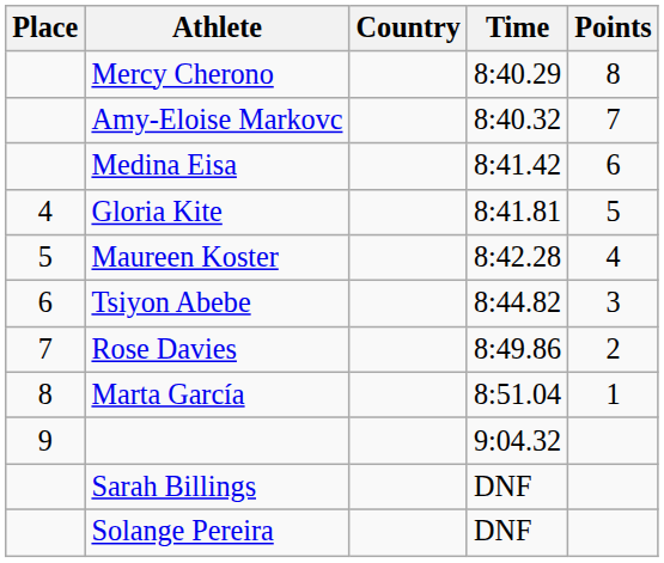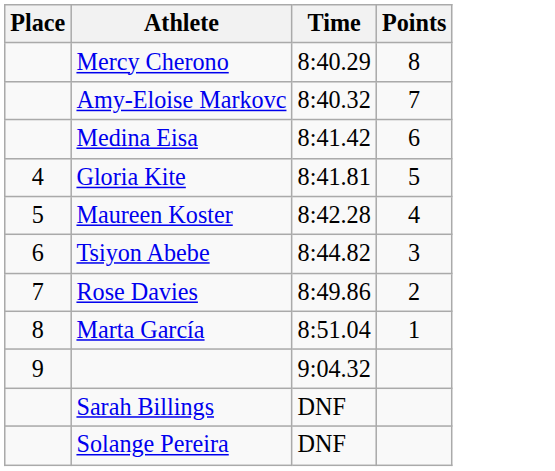 <table class="wikitable">
 <tr>
 <th>Place</th>
 <th>Athlete</th>
-<th>Country</th>
 <th>Time</th>
 <th>Points</th>
 </tr>
 <tr>
 <td align=center></td>
 <td><a href='#'>Mercy Cherono</a></td>
-<td></td>
 <td>8:40.29</td>
 <td align=center>8</td>
 </tr>
 <tr>
 <td align=center></td>
 <td><a href='#'>Amy-Eloise Markovc</a></td>
-<td></td>
 <td>8:40.32</td>
 <td align=center>7</td>
 </tr>
 <tr>
 <td align=center></td>
 <td><a href='#'>Medina Eisa</a></td>
-<td></td>
 <td>8:41.42</td>
 <td align=center>6</td>
 </tr>
 <tr>
 <td align=center>4</td>
 <td><a href='#'>Gloria Kite</a></td>
-<td></td>
 <td>8:41.81</td>
 <td align=center>5</td>
 </tr>
 <tr>
 <td align=center>5</td>
 <td><a href='#'>Maureen Koster</a></td>
-<td></td>
 <td>8:42.28</td>
 <td align=center>4</td>
 </tr>
 <tr>
 <td align=center>6</td>
 <td><a href='#'>Tsiyon Abebe</a></td>
-<td></td>
 <td>8:44.82</td>
 <td align=center>3</td>
 </tr>
 <tr>
 <td align=center>7</td>
 <td><a href='#'>Rose Davies</a></td>
-<td></td>
 <td>8:49.86</td>
 <td align=center>2</td>
 </tr>
 <tr>
 <td align=center>8</td>
 <td><a href='#'>Marta García</a></td>
-<td></td>
 <td>8:51.04</td>
 <td align=center>1</td>
 </tr>
 <tr>
 <td align=center>9</td>
-<td></td>
 <td></td>
 <td>9:04.32</td>
 <td align=center></td>
 </tr>
 <tr>
 <td align=center></td>
 <td><a href='#'>Sarah Billings</a></td>
-<td></td>
 <td>DNF</td>
 <td align=center></td>
 </tr>
 <tr>
 <td align=center></td>
 <td><a href='#'>Solange Pereira</a></td>
-<td></td>
 <td>DNF</td>
 <td align=center></td>
 </tr>
 </table>
